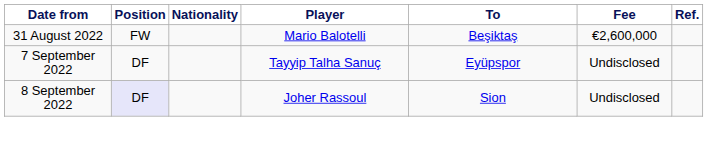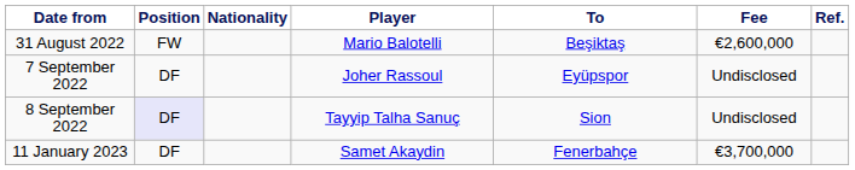 <table class="wikitable" style="text-align:center">
 <tr>
 <th style="background:#FFFFFF; color:#081159; width:125px;">Date from</th>
 <th style="background:#FFFFFF; color:#081159; width:50px;">Position</th>
 <th style="background:#FFFFFF; color:#081159; width:50px;">Nationality</th>
 <th style="background:#FFFFFF; color:#081159; width:200px;">Player</th>
 <th style="background:#FFFFFF; color:#081159; width:200px;">To</th>
 <th style="background:#FFFFFF; color:#081159; width:110px;">Fee</th>
 <th style="background:#FFFFFF; color:#081159; width:30px;">Ref.</th>
 </tr>
 <tr>
 <td>31 August 2022</td>
 <td>FW</td>
 <td></td>
 <td><a href='#'>Mario Balotelli</a></td>
 <td> <a href='#'>Beşiktaş</a></td>
 <td>€2,600,000</td>
 <td></td>
 </tr>
 <tr>
 <td>7 September 2022</td>
 <td>DF</td>
 <td></td>
-<td><a href='#'>Tayyip Talha Sanuç</a></td>
+<td><a href='#'>Joher Rassoul</a></td>
 <td> <a href='#'>Eyüpspor</a></td>
 <td>Undisclosed</td>
 <td></td>
 </tr>
 <tr>
 <td>8 September 2022</td>
 <td style="background: lavender;">DF</td>
 <td></td>
-<td><a href='#'>Joher Rassoul</a></td>
+<td><a href='#'>Tayyip Talha Sanuç</a></td>
 <td> <a href='#'>Sion</a></td>
 <td>Undisclosed</td>
 <td></td>
 </tr>
+<tr>
+<td>11 January 2023</td>
+<td>DF</td>
+<td></td>
+<td><a href='#'>Samet Akaydin</a></td>
+<td> <a href='#'>Fenerbahçe</a></td>
+<td>€3,700,000</td>
+<td></td>
+</tr>
 </table>
